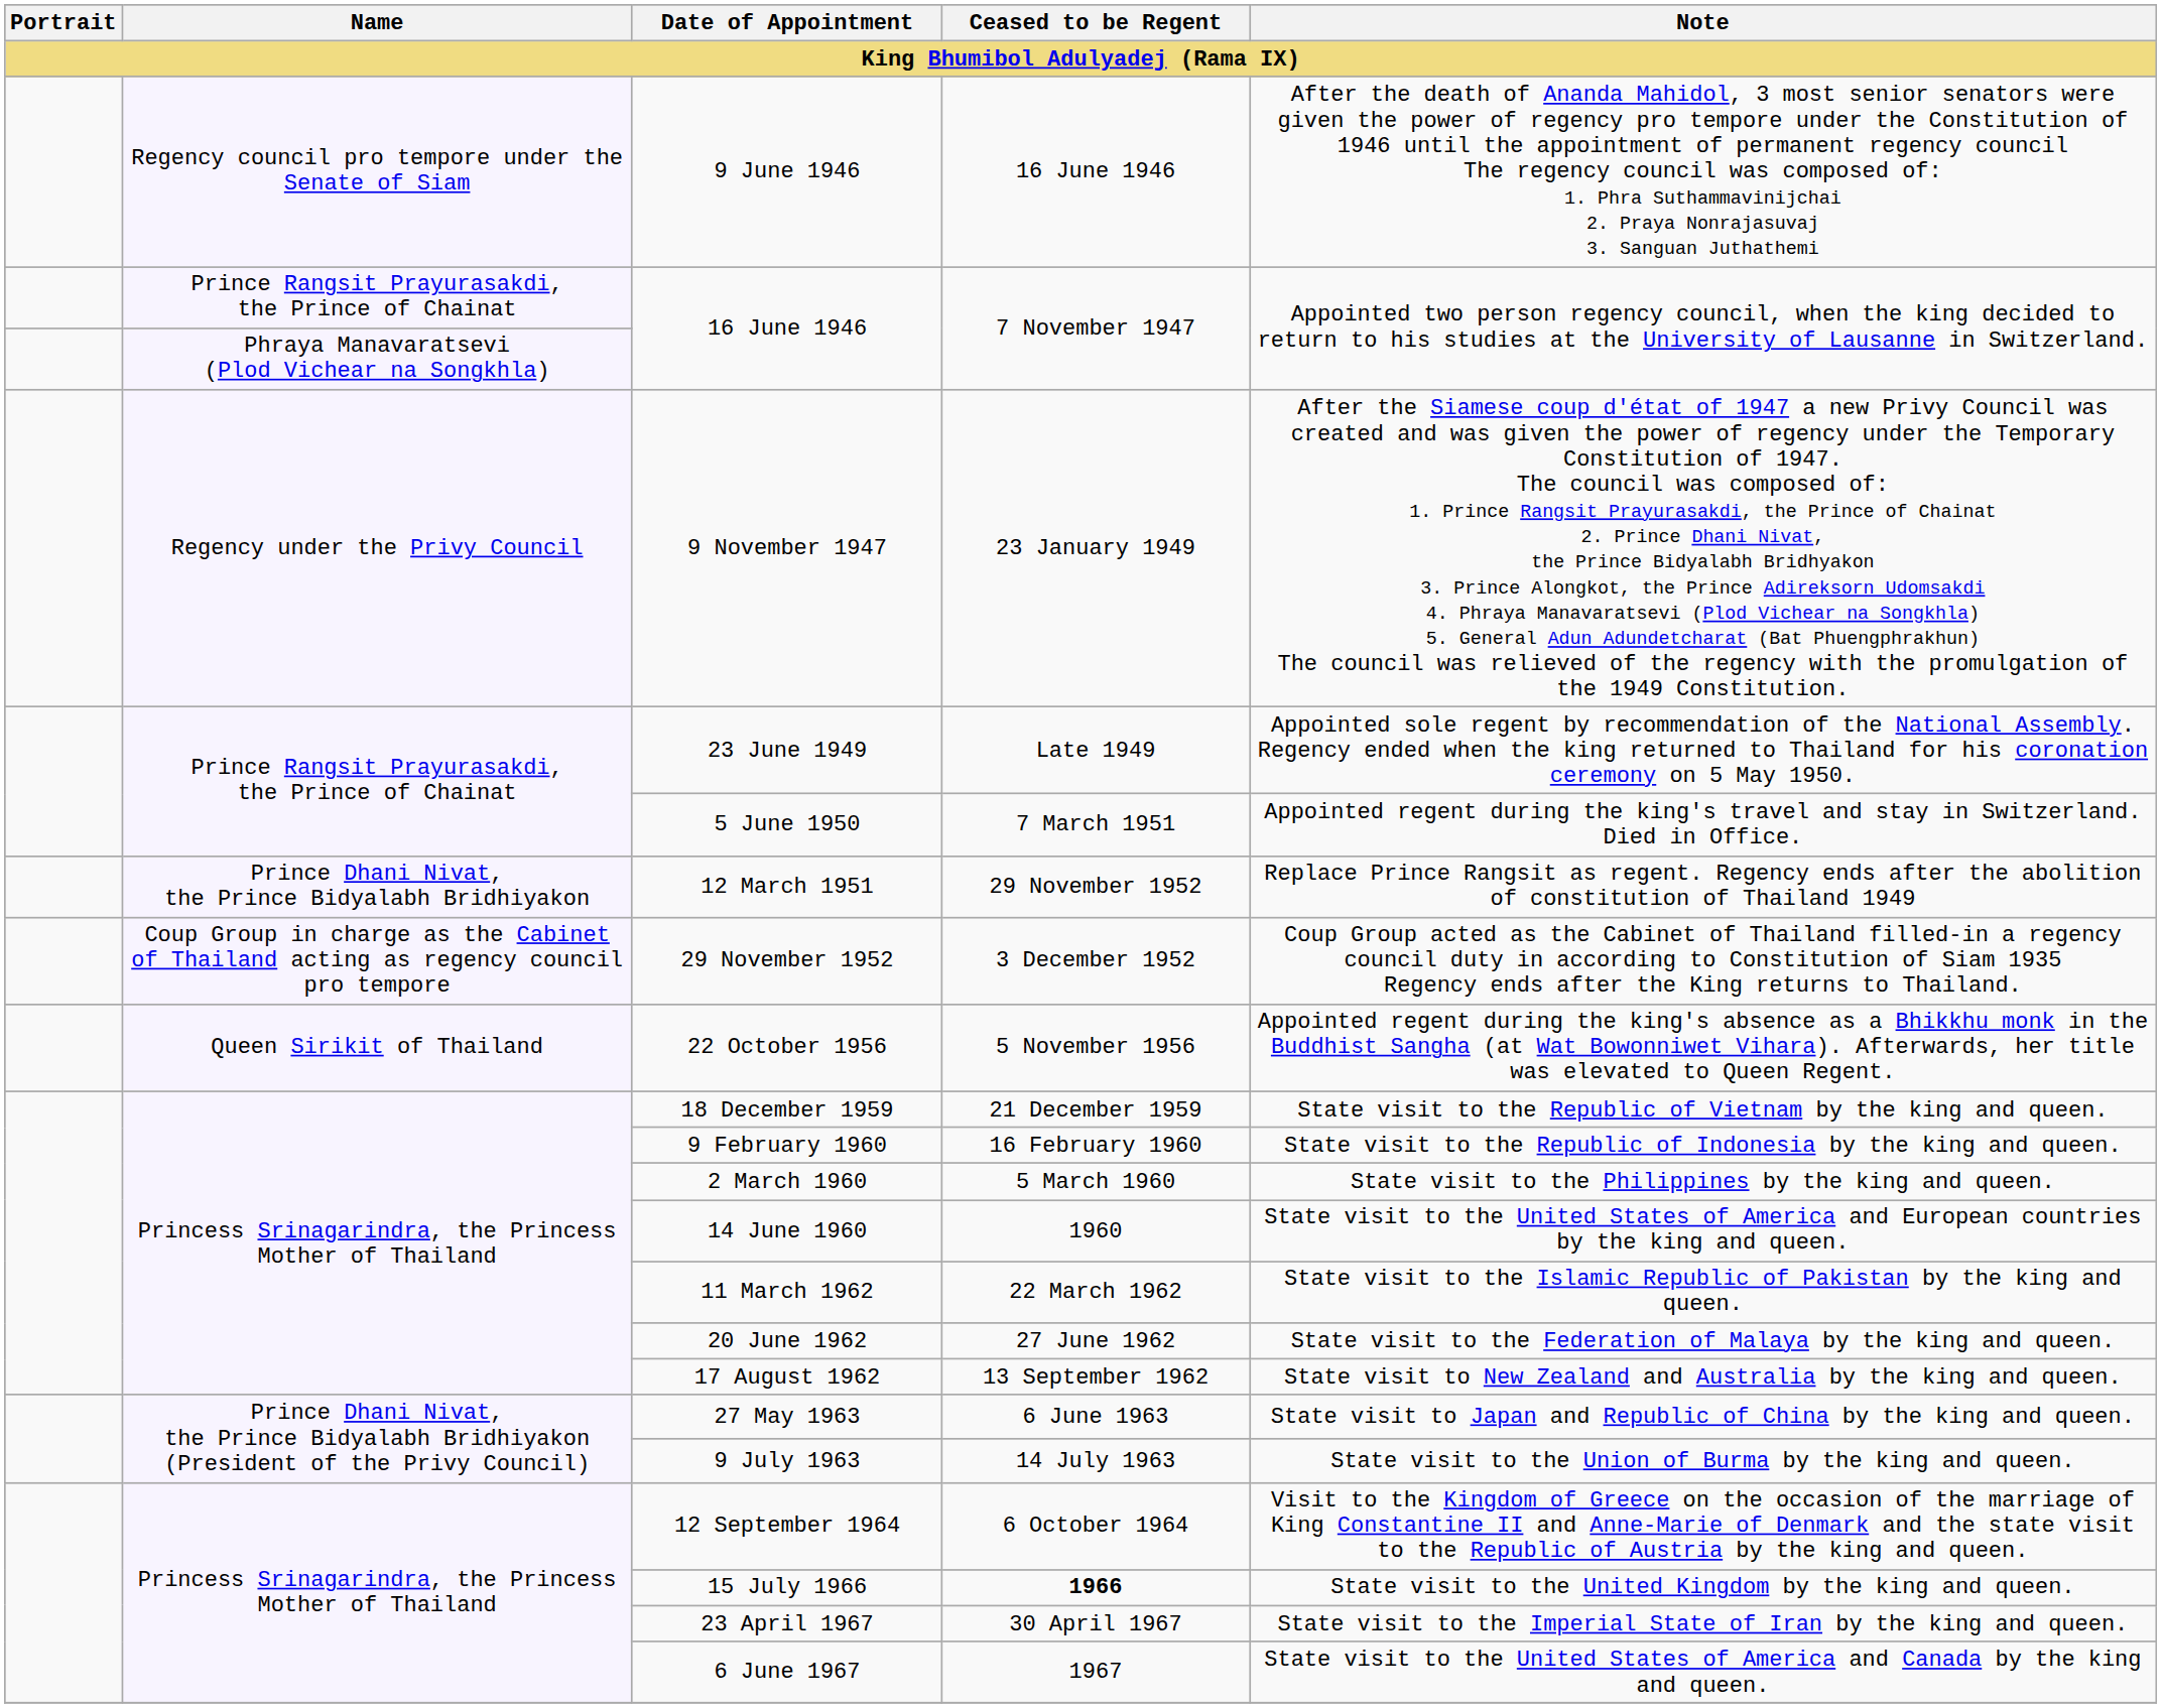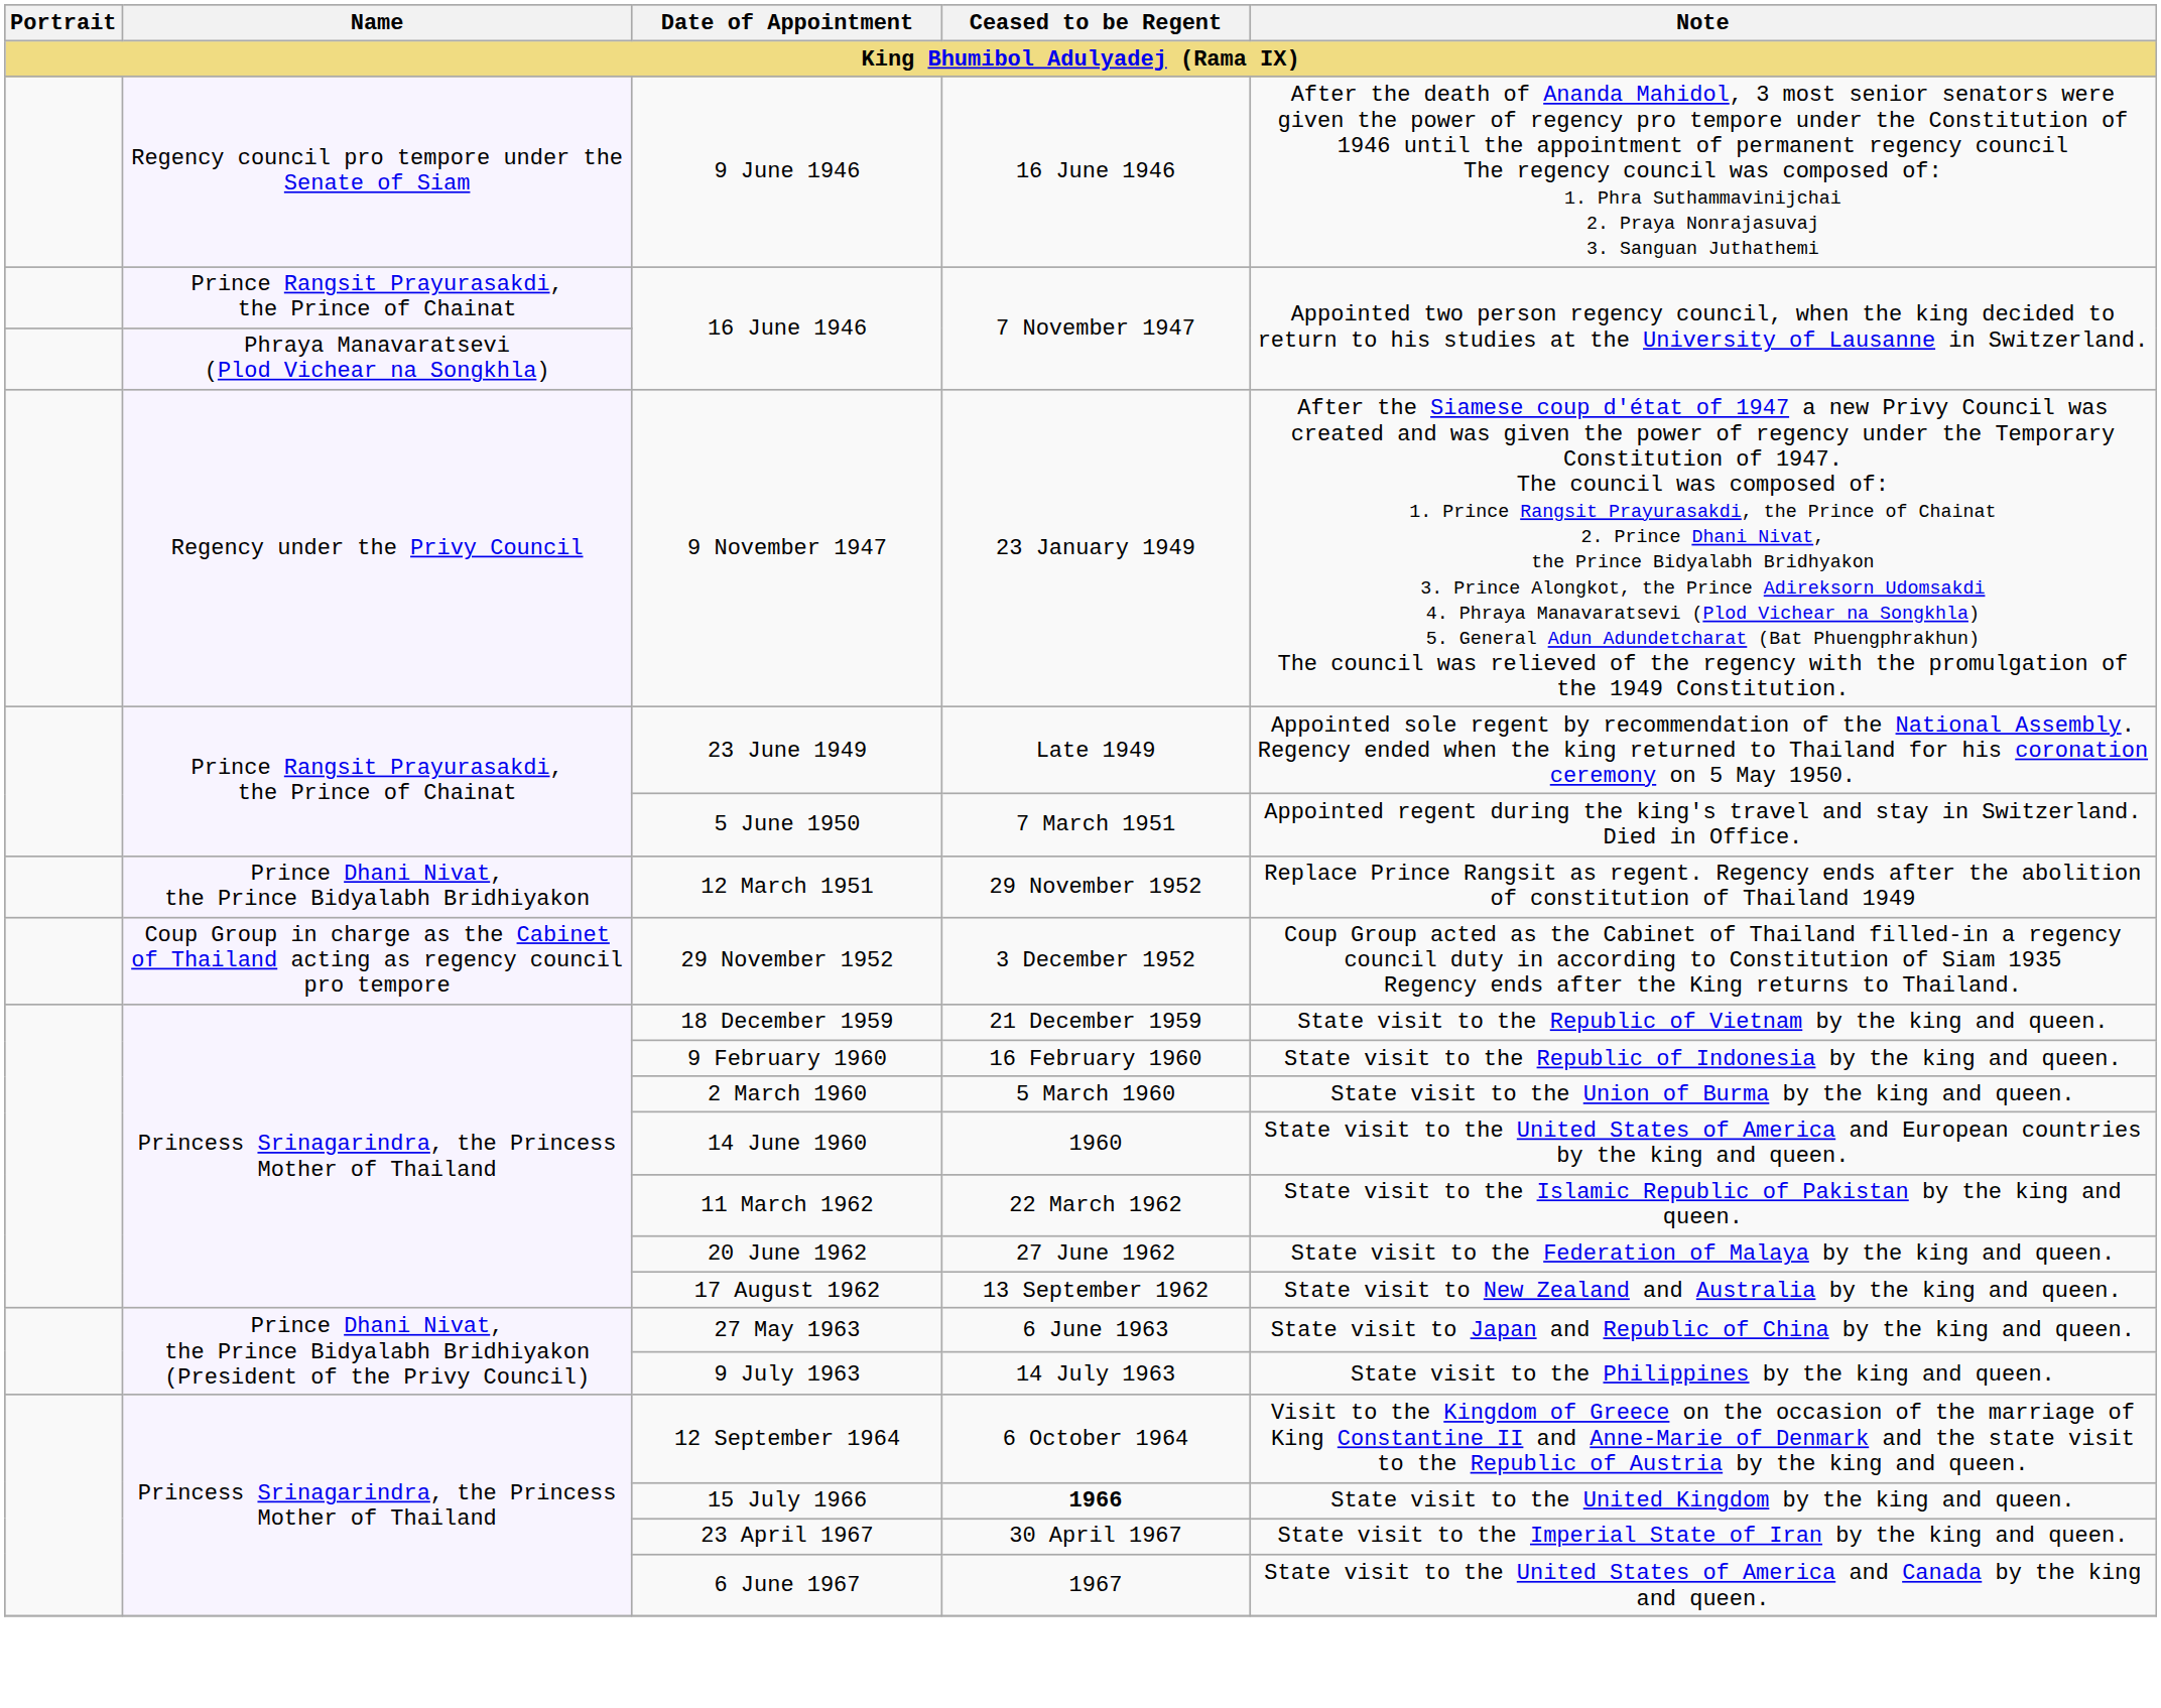 <table style="text-align:center; width:100%" class="wikitable">
 <tr>
 <th width=100px>Portrait</th>
 <th width=25%>Name</th>
 <th width=15%>Date of Appointment</th>
 <th width=15%>Ceased to be Regent</th>
 <th width=45%>Note</th>
 </tr>
 <tr>
 <td colspan="5" bgcolor="#F0DC82"><strong>King <a href='#'>Bhumibol Adulyadej</a> (Rama IX)</strong></td>
 </tr>
 <tr>
 <td></td>
 <td bgcolor="f8f4ff">Regency council pro tempore under the <a href='#'>Senate of Siam</a></td>
 <td>9 June 1946</td>
 <td>16 June 1946</td>
 <td>After the death of <a href='#'>Ananda Mahidol</a>, 3 most senior senators were given the power of regency pro tempore under the Constitution of 1946 until the appointment of permanent regency council<br>The regency council was composed of:<br><small>1. Phra Suthammavinijchai<br>2. Praya Nonrajasuvaj<br>3. Sanguan Juthathemi</small></td>
 </tr>
 <tr>
 <td></td>
 <td bgcolor="f8f4ff">Prince <a href='#'>Rangsit Prayurasakdi</a>,<br>the Prince of Chainat</td>
 <td rowspan=2>16 June 1946</td>
 <td rowspan=2>7 November 1947</td>
 <td rowspan=2>Appointed two person regency council, when the king decided to return to his studies at the <a href='#'>University of Lausanne</a> in Switzerland.</td>
 </tr>
 <tr>
 <td></td>
 <td bgcolor="f8f4ff">Phraya Manavaratsevi<br>(<a href='#'>Plod Vichear na Songkhla</a>)</td>
 </tr>
 <tr>
 <td></td>
 <td bgcolor="f8f4ff">Regency under the <a href='#'>Privy Council</a></td>
 <td>9 November 1947</td>
 <td>23 January 1949</td>
 <td>After the <a href='#'>Siamese coup d'état of 1947</a> a new Privy Council was created and was given the power of regency under the Temporary Constitution of 1947.<br>The council was composed of:<br><small>1. Prince <a href='#'>Rangsit Prayurasakdi</a>, the Prince of Chainat<br>2. Prince <a href='#'>Dhani Nivat</a>,<br>the Prince Bidyalabh Bridhyakon<br>3. Prince Alongkot, the Prince <a href='#'>Adireksorn Udomsakdi</a><br>4. Phraya Manavaratsevi (<a href='#'>Plod Vichear na Songkhla</a>)<br>5. General <a href='#'>Adun Adundetcharat</a> (Bat Phuengphrakhun)</small><br>The council was relieved of the regency with the promulgation of the 1949 Constitution.</td>
 </tr>
 <tr>
 <td rowspan=2></td>
 <td rowspan=2 bgcolor="f8f4ff">Prince <a href='#'>Rangsit Prayurasakdi</a>,<br>the Prince of Chainat</td>
 <td>23 June 1949</td>
 <td>Late 1949</td>
 <td>Appointed sole regent by recommendation of the <a href='#'>National Assembly</a>. Regency ended when the king returned to Thailand for his <a href='#'>coronation ceremony</a> on 5 May 1950.</td>
 </tr>
 <tr>
 <td>5 June 1950</td>
 <td>7 March 1951</td>
 <td>Appointed regent during the king's travel and stay in Switzerland. Died in Office.</td>
 </tr>
 <tr>
 <td></td>
 <td bgcolor="f8f4ff">Prince <a href='#'>Dhani Nivat</a>,<br>the Prince Bidyalabh Bridhiyakon</td>
 <td>12 March 1951</td>
 <td>29 November 1952</td>
 <td>Replace Prince Rangsit as regent. Regency ends after the abolition of constitution of Thailand 1949 </td>
 </tr>
 <tr>
 <td></td>
 <td bgcolor="f8f4ff">Coup Group in charge as the <a href='#'>Cabinet of Thailand</a> acting as regency council pro tempore</td>
 <td>29 November 1952</td>
 <td>3 December 1952</td>
 <td>Coup Group acted as the Cabinet of Thailand filled-in a regency council duty in according to Constitution of Siam 1935  <br>Regency ends after the King returns to Thailand.</td>
 </tr>
 <tr>
-<td></td>
-<td bgcolor="f8f4ff">Queen <a href='#'>Sirikit</a> of Thailand</td>
-<td>22 October 1956</td>
-<td>5 November 1956</td>
-<td>Appointed regent during the king's absence as a <a href='#'>Bhikkhu monk</a> in the <a href='#'>Buddhist Sangha</a> (at <a href='#'>Wat Bowonniwet Vihara</a>). Afterwards, her title was elevated to Queen Regent.</td>
-</tr>
-<tr>
 <td rowspan=7></td>
 <td rowspan=7 bgcolor="f8f4ff">Princess <a href='#'>Srinagarindra</a>, the Princess Mother of Thailand</td>
 <td>18 December 1959</td>
 <td>21 December 1959</td>
 <td>State visit to the <a href='#'>Republic of Vietnam</a> by the king and queen.</td>
 </tr>
 <tr>
 <td>9 February 1960</td>
 <td>16 February 1960</td>
 <td>State visit to the <a href='#'>Republic of Indonesia</a> by the king and queen.</td>
 </tr>
 <tr>
 <td>2 March 1960</td>
 <td>5 March 1960</td>
-<td>State visit to the <a href='#'>Philippines</a> by the king and queen.</td>
+<td>State visit to the <a href='#'>Union of Burma</a> by the king and queen.</td>
 </tr>
 <tr>
 <td>14 June 1960</td>
 <td>1960</td>
 <td>State visit to the <a href='#'>United States of America</a> and European countries by the king and queen.</td>
 </tr>
 <tr>
 <td>11 March 1962</td>
 <td>22 March 1962</td>
 <td>State visit to the <a href='#'>Islamic Republic of Pakistan</a> by the king and queen.</td>
 </tr>
 <tr>
 <td>20 June 1962</td>
 <td>27 June 1962</td>
 <td>State visit to the <a href='#'>Federation of Malaya</a> by the king and queen.</td>
 </tr>
 <tr>
 <td>17 August 1962</td>
 <td>13 September 1962</td>
 <td>State visit to <a href='#'>New Zealand</a> and <a href='#'>Australia</a> by the king and queen.</td>
 </tr>
 <tr>
 <td rowspan=2></td>
 <td rowspan=2 bgcolor="f8f4ff">Prince <a href='#'>Dhani Nivat</a>,<br>the Prince Bidyalabh Bridhiyakon<br>(President of the Privy Council)</td>
 <td>27 May 1963</td>
 <td>6 June 1963</td>
 <td>State visit to <a href='#'>Japan</a> and <a href='#'>Republic of China</a> by the king and queen.</td>
 </tr>
 <tr>
 <td>9 July 1963</td>
 <td>14 July 1963</td>
-<td>State visit to the <a href='#'>Union of Burma</a> by the king and queen.</td>
+<td>State visit to the <a href='#'>Philippines</a> by the king and queen.</td>
 </tr>
 <tr>
 <td rowspan=4></td>
 <td rowspan=4 bgcolor="f8f4ff">Princess <a href='#'>Srinagarindra</a>, the Princess Mother of Thailand</td>
 <td>12 September 1964</td>
 <td>6 October 1964</td>
 <td>Visit to the <a href='#'>Kingdom of Greece</a> on the occasion of the marriage of King <a href='#'>Constantine II</a> and <a href='#'>Anne-Marie of Denmark</a> and the state visit to the <a href='#'>Republic of Austria</a> by the king and queen.</td>
 </tr>
 <tr>
 <td>15 July 1966</td>
 <td><strong>1966</strong></td>
 <td>State visit to the <a href='#'>United Kingdom</a> by the king and queen.</td>
 </tr>
 <tr>
 <td>23 April 1967</td>
 <td>30 April 1967</td>
 <td>State visit to the <a href='#'>Imperial State of Iran</a> by the king and queen.</td>
 </tr>
 <tr>
 <td>6 June 1967</td>
 <td>1967</td>
 <td>State visit to the <a href='#'>United States of America</a> and <a href='#'>Canada</a> by the king and queen.</td>
 </tr>
 <tr>
 </tr>
 </table>
